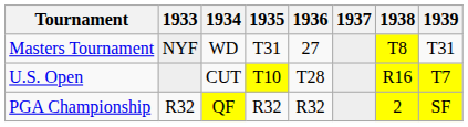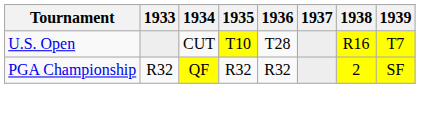 <table class="wikitable" style="font-size:95%;text-align:center;">
 <tr>
 <th>Tournament</th>
 <th>1933</th>
 <th>1934</th>
 <th>1935</th>
 <th>1936</th>
 <th>1937</th>
 <th>1938</th>
 <th>1939</th>
-</tr>
-<tr>
-<td align=left><a href='#'>Masters Tournament</a></td>
-<td style="background:#eeeeee;">NYF</td>
-<td>WD</td>
-<td>T31</td>
-<td>27</td>
-<td style="background:#eeeeee;"></td>
-<td style="background:yellow;">T8</td>
-<td>T31</td>
 </tr>
 <tr>
 <td align=left><a href='#'>U.S. Open</a></td>
 <td style="background:#eeeeee;"></td>
 <td>CUT</td>
 <td style="background:yellow;">T10</td>
 <td>T28</td>
 <td style="background:#eeeeee;"></td>
 <td style="background:yellow;">R16</td>
 <td style="background:yellow;">T7</td>
 </tr>
 <tr>
 <td align=left><a href='#'>PGA Championship</a></td>
 <td>R32</td>
 <td style="background:yellow;">QF</td>
 <td>R32</td>
 <td>R32</td>
 <td style="background:#eeeeee;"></td>
 <td style="background:yellow;">2</td>
 <td style="background:yellow;">SF</td>
 </tr>
 </table>
